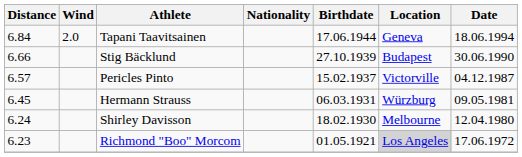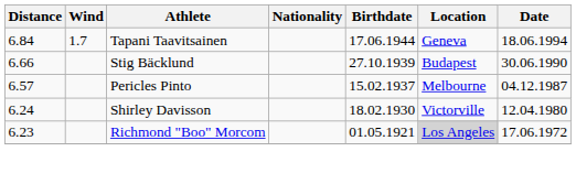 <table class="wikitable">
 <tr>
 <th>Distance</th>
 <th>Wind</th>
 <th>Athlete</th>
 <th>Nationality</th>
 <th>Birthdate</th>
 <th>Location</th>
 <th>Date</th>
 </tr>
 <tr>
 <td>6.84</td>
-<td>2.0</td>
+<td>1.7</td>
 <td>Tapani Taavitsainen</td>
 <td></td>
 <td>17.06.1944</td>
 <td><a href='#'>Geneva</a></td>
 <td>18.06.1994</td>
 </tr>
 <tr>
 <td>6.66</td>
 <td></td>
 <td>Stig Bäcklund</td>
 <td></td>
 <td>27.10.1939</td>
 <td><a href='#'>Budapest</a></td>
 <td>30.06.1990</td>
 </tr>
 <tr>
 <td>6.57</td>
 <td></td>
 <td>Pericles Pinto</td>
 <td></td>
 <td>15.02.1937</td>
-<td><a href='#'>Victorville</a></td>
+<td><a href='#'>Melbourne</a></td>
 <td>04.12.1987</td>
-</tr>
-<tr>
-<td>6.45</td>
-<td></td>
-<td>Hermann Strauss</td>
-<td></td>
-<td>06.03.1931</td>
-<td><a href='#'>Würzburg</a></td>
-<td>09.05.1981</td>
 </tr>
 <tr>
 <td>6.24</td>
 <td></td>
 <td>Shirley Davisson</td>
 <td></td>
 <td>18.02.1930</td>
-<td><a href='#'>Melbourne</a></td>
+<td><a href='#'>Victorville</a></td>
 <td>12.04.1980</td>
 </tr>
 <tr>
 <td>6.23</td>
 <td></td>
 <td><a href='#'>Richmond "Boo" Morcom</a></td>
 <td></td>
 <td>01.05.1921</td>
 <td style="background: lightgrey;"><a href='#'>Los Angeles</a></td>
 <td>17.06.1972</td>
 </tr>
 <tr>
 </tr>
 </table>
